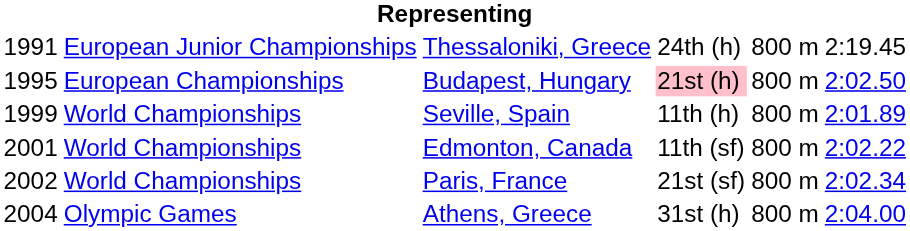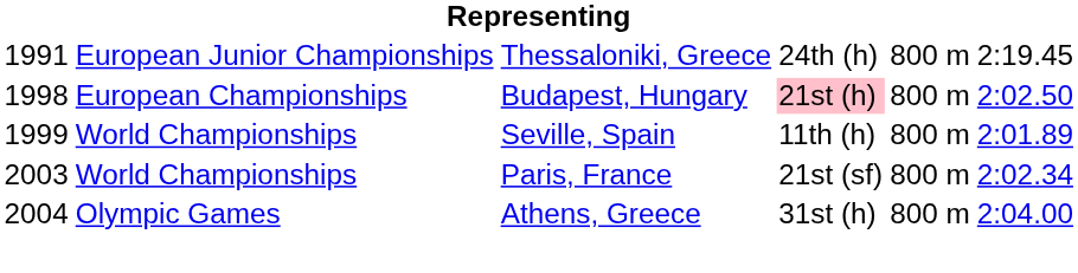 <table>
 <tr>
 <th colspan="6">Representing </th>
 </tr>
 <tr>
 <td>1991</td>
 <td><a href='#'>European Junior Championships</a></td>
 <td><a href='#'>Thessaloniki, Greece</a></td>
 <td>24th (h)</td>
 <td>800 m</td>
 <td>2:19.45</td>
 </tr>
 <tr>
-<td>1995</td>
+<td>1998</td>
 <td><a href='#'>European Championships</a></td>
 <td><a href='#'>Budapest, Hungary</a></td>
 <td style="background: pink;">21st (h)</td>
 <td>800 m</td>
 <td><a href='#'>2:02.50</a></td>
 </tr>
 <tr>
 <td>1999</td>
 <td><a href='#'>World Championships</a></td>
 <td><a href='#'>Seville, Spain</a></td>
 <td>11th (h)</td>
 <td>800 m</td>
 <td><a href='#'>2:01.89</a></td>
 </tr>
 <tr>
-<td>2001</td>
-<td><a href='#'>World Championships</a></td>
-<td><a href='#'>Edmonton, Canada</a></td>
-<td>11th (sf)</td>
-<td>800 m</td>
-<td><a href='#'>2:02.22</a></td>
-</tr>
-<tr>
-<td>2002</td>
+<td>2003</td>
 <td><a href='#'>World Championships</a></td>
 <td><a href='#'>Paris, France</a></td>
 <td>21st (sf)</td>
 <td>800 m</td>
 <td><a href='#'>2:02.34</a></td>
 </tr>
 <tr>
 <td>2004</td>
 <td><a href='#'>Olympic Games</a></td>
 <td><a href='#'>Athens, Greece</a></td>
 <td>31st (h)</td>
 <td>800 m</td>
 <td><a href='#'>2:04.00</a></td>
 </tr>
 </table>
